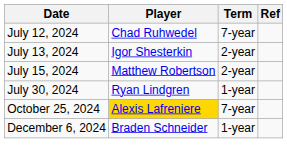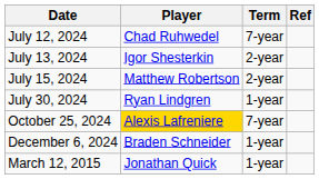 <table class="wikitable">
 <tr>
 <th>Date</th>
 <th>Player</th>
 <th>Term</th>
 <th>Ref</th>
 </tr>
 <tr>
 <td>July 12, 2024</td>
 <td><a href='#'>Chad Ruhwedel</a></td>
 <td>7-year</td>
 <td></td>
 </tr>
 <tr>
 <td>July 13, 2024</td>
 <td><a href='#'>Igor Shesterkin</a></td>
 <td>2-year</td>
 <td></td>
 </tr>
 <tr>
 <td>July 15, 2024</td>
 <td><a href='#'>Matthew Robertson</a></td>
 <td>2-year</td>
 <td></td>
 </tr>
 <tr>
 <td>July 30, 2024</td>
 <td><a href='#'>Ryan Lindgren</a></td>
 <td>1-year</td>
 <td></td>
 </tr>
 <tr>
 <td>October 25, 2024</td>
 <td style="background: gold;"><a href='#'>Alexis Lafreniere</a></td>
 <td>7-year</td>
 <td></td>
 </tr>
 <tr>
 <td>December 6, 2024</td>
 <td><a href='#'>Braden Schneider</a></td>
 <td>1-year</td>
 <td></td>
 </tr>
+<tr>
+<td>March 12, 2015</td>
+<td><a href='#'>Jonathan Quick</a></td>
+<td>1-year</td>
+<td></td>
+</tr>
 </table>
